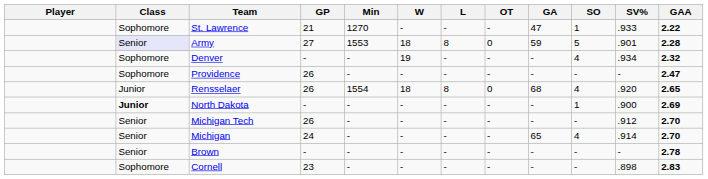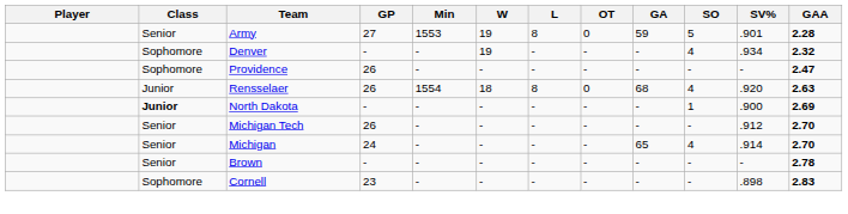 <table class="wikitable sortable">
 <tr>
 <th style="width: 11em;">Player</th>
 <th style="width: 7em;">Class</th>
 <th style="width: 11em;">Team</th>
 <th style="width: 4em;">GP</th>
 <th style="width: 5em;">Min</th>
 <th style="width: 4em;">W</th>
 <th style="width: 4em;">L</th>
 <th style="width: 4em;">OT</th>
 <th style="width: 4em;">GA</th>
 <th style="width: 4em;">SO</th>
 <th style="width: 4em;">SV%</th>
 <th style="width: 4em;">GAA</th>
 </tr>
 <tr>
 <td></td>
-<td>Sophomore</td>
-<td><a href='#'>St. Lawrence</a></td>
-<td>21</td>
-<td>1270</td>
-<td>-</td>
-<td>-</td>
-<td>-</td>
-<td>47</td>
-<td>1</td>
-<td>.933</td>
-<td><strong>2.22</strong></td>
-</tr>
-<tr>
-<td></td>
-<td style="background: lavender;">Senior</td>
+<td>Senior</td>
 <td><a href='#'>Army</a></td>
 <td>27</td>
 <td>1553</td>
-<td>18</td>
+<td>19</td>
 <td>8</td>
 <td>0</td>
 <td>59</td>
 <td>5</td>
 <td>.901</td>
 <td><strong>2.28</strong></td>
 </tr>
 <tr>
 <td></td>
 <td>Sophomore</td>
 <td><a href='#'>Denver</a></td>
 <td>-</td>
 <td>-</td>
 <td>19</td>
 <td>-</td>
 <td>-</td>
 <td>-</td>
 <td>4</td>
 <td>.934</td>
 <td><strong>2.32</strong></td>
 </tr>
 <tr>
 <td></td>
 <td>Sophomore</td>
 <td><a href='#'>Providence</a></td>
 <td>26</td>
 <td>-</td>
 <td>-</td>
 <td>-</td>
 <td>-</td>
 <td>-</td>
 <td>-</td>
 <td>-</td>
 <td><strong>2.47</strong></td>
 </tr>
 <tr>
 <td></td>
 <td>Junior</td>
 <td><a href='#'>Rensselaer</a></td>
 <td>26</td>
 <td>1554</td>
 <td>18</td>
 <td>8</td>
 <td>0</td>
 <td>68</td>
 <td>4</td>
 <td>.920</td>
-<td><strong>2.65</strong></td>
+<td><strong>2.63</strong></td>
 </tr>
 <tr>
 <td></td>
 <td><strong>Junior</strong></td>
 <td><a href='#'>North Dakota</a></td>
 <td>-</td>
 <td>-</td>
 <td>-</td>
 <td>-</td>
 <td>-</td>
 <td>-</td>
 <td>1</td>
 <td>.900</td>
 <td><strong>2.69</strong></td>
 </tr>
 <tr>
 <td></td>
 <td>Senior</td>
 <td><a href='#'>Michigan Tech</a></td>
 <td>26</td>
 <td>-</td>
 <td>-</td>
 <td>-</td>
 <td>-</td>
 <td>-</td>
 <td>-</td>
 <td>.912</td>
 <td><strong>2.70</strong></td>
 </tr>
 <tr>
 <td></td>
 <td>Senior</td>
 <td><a href='#'>Michigan</a></td>
 <td>24</td>
 <td>-</td>
 <td>-</td>
 <td>-</td>
 <td>-</td>
 <td>65</td>
 <td>4</td>
 <td>.914</td>
 <td><strong>2.70</strong></td>
 </tr>
 <tr>
 <td></td>
 <td>Senior</td>
 <td><a href='#'>Brown</a></td>
 <td>-</td>
 <td>-</td>
 <td>-</td>
 <td>-</td>
 <td>-</td>
 <td>-</td>
 <td>-</td>
 <td>-</td>
 <td><strong>2.78</strong></td>
 </tr>
 <tr>
 <td></td>
 <td>Sophomore</td>
 <td><a href='#'>Cornell</a></td>
 <td>23</td>
 <td>-</td>
 <td>-</td>
 <td>-</td>
 <td>-</td>
 <td>-</td>
 <td>-</td>
 <td>.898</td>
 <td><strong>2.83</strong></td>
 </tr>
 </table>
